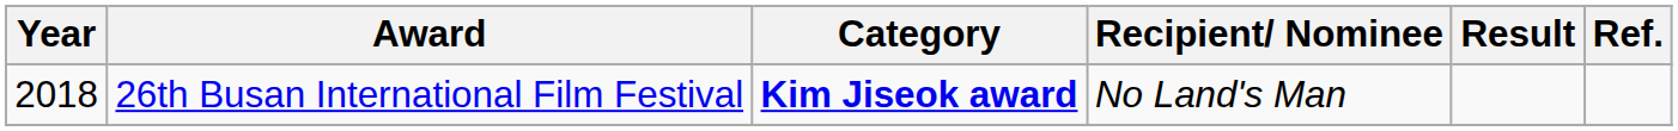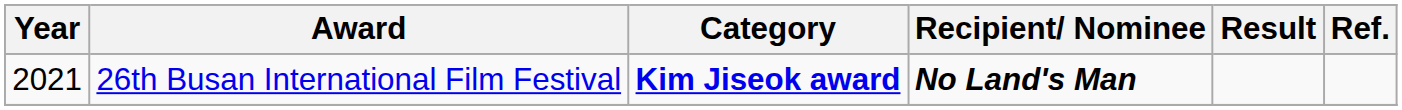 <table class="wikitable">
 <tr>
 <th>Year</th>
 <th>Award</th>
 <th>Category</th>
 <th>Recipient/ Nominee</th>
 <th>Result</th>
 <th>Ref.</th>
 </tr>
 <tr>
-<td>2018</td>
+<td>2021</td>
 <td><a href='#'>26th Busan International Film Festival</a></td>
 <td><strong><a href='#'>Kim Jiseok award</a></strong></td>
-<td><em>No Land's Man</em></td>
+<td><strong><em>No Land's Man</em></strong></td>
 <td></td>
 <td></td>
 </tr>
 <tr>
 </tr>
 </table>
